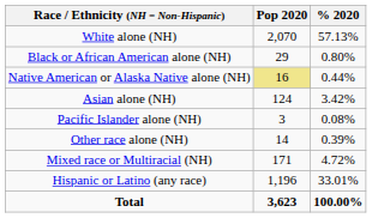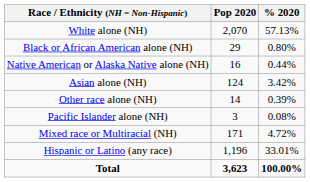 <table class="wikitable" style="text-align:center;">
 <tr>
 <th>Race / Ethnicity <small>(<em>NH = Non-Hispanic</em>)</small></th>
 <th>Pop 2020</th>
 <th>% 2020</th>
 </tr>
 <tr>
 <td><a href='#'>White</a> alone (NH)</td>
 <td>2,070</td>
 <td>57.13%</td>
 </tr>
 <tr>
 <td><a href='#'>Black or African American</a> alone (NH)</td>
 <td>29</td>
 <td>0.80%</td>
 </tr>
 <tr>
 <td><a href='#'>Native American</a> or <a href='#'>Alaska Native</a> alone (NH)</td>
-<td style="background: khaki;">16</td>
+<td>16</td>
 <td>0.44%</td>
 </tr>
 <tr>
 <td><a href='#'>Asian</a> alone (NH)</td>
 <td>124</td>
 <td>3.42%</td>
 </tr>
 <tr>
+<td><a href='#'>Other race</a> alone (NH)</td>
+<td>14</td>
+<td>0.39%</td>
+</tr>
+<tr>
 <td><a href='#'>Pacific Islander</a> alone (NH)</td>
 <td>3</td>
 <td>0.08%</td>
-</tr>
-<tr>
-<td><a href='#'>Other race</a> alone (NH)</td>
-<td>14</td>
-<td>0.39%</td>
 </tr>
 <tr>
 <td><a href='#'>Mixed race or Multiracial</a> (NH)</td>
 <td>171</td>
 <td>4.72%</td>
 </tr>
 <tr>
 <td><a href='#'>Hispanic or Latino</a> (any race)</td>
 <td>1,196</td>
 <td>33.01%</td>
 </tr>
 <tr>
 <td><strong>Total</strong></td>
 <td><strong>3,623</strong></td>
 <td><strong>100.00%</strong></td>
 </tr>
 </table>
